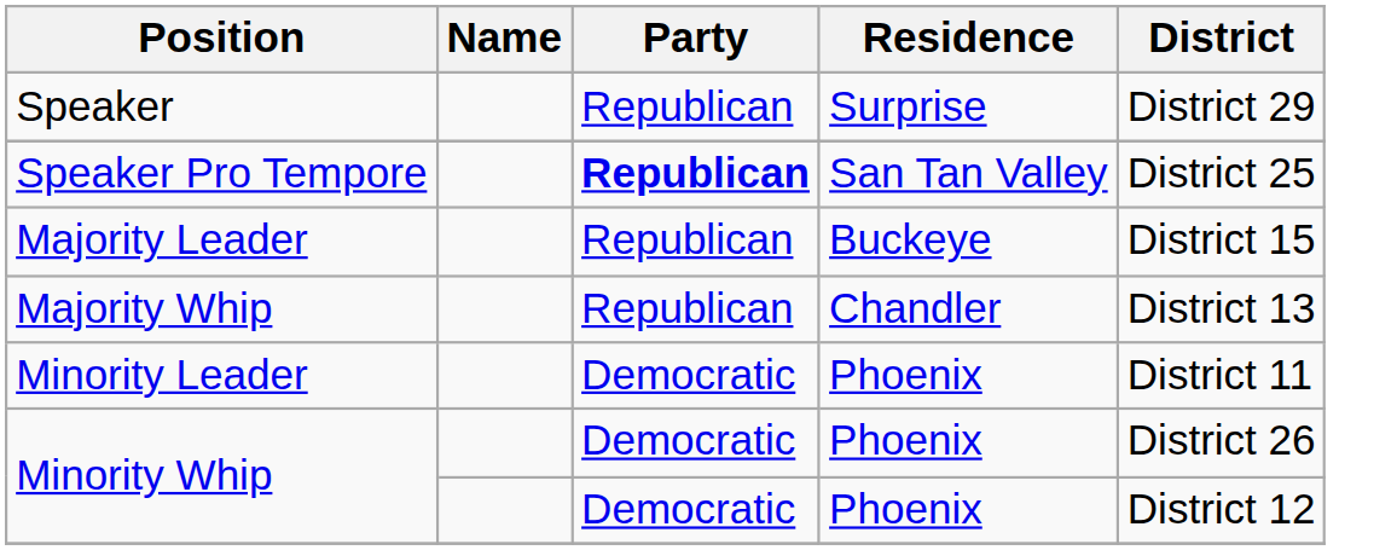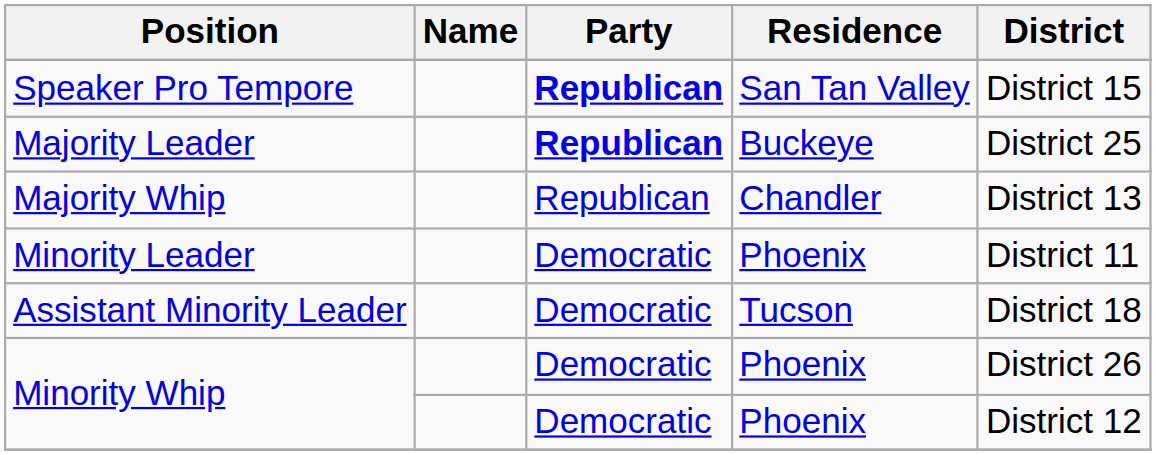 <table class="wikitable sortable">
 <tr>
 <th>Position</th>
 <th>Name</th>
 <th>Party</th>
 <th>Residence</th>
 <th>District</th>
-</tr>
-<tr>
-<td>Speaker</td>
-<td></td>
-<td><a href='#'>Republican</a></td>
-<td><a href='#'>Surprise</a></td>
-<td>District 29</td>
 </tr>
 <tr>
 </tr>
 <tr>
 </tr>
 <tr>
 <td><a href='#'>Speaker Pro Tempore</a></td>
 <td></td>
 <td><strong><a href='#'>Republican</a></strong></td>
 <td><a href='#'>San Tan Valley</a></td>
-<td>District 25</td>
+<td>District 15</td>
 </tr>
 <tr>
 <td><a href='#'>Majority Leader</a></td>
 <td></td>
-<td><a href='#'>Republican</a></td>
+<td><strong><a href='#'>Republican</a></strong></td>
 <td><a href='#'>Buckeye</a></td>
-<td>District 15</td>
+<td>District 25</td>
 </tr>
 <tr>
 <td><a href='#'>Majority Whip</a></td>
 <td></td>
 <td><a href='#'>Republican</a></td>
 <td><a href='#'>Chandler</a></td>
 <td>District 13</td>
 </tr>
 <tr>
 <td><a href='#'>Minority Leader</a></td>
 <td></td>
 <td><a href='#'>Democratic</a></td>
 <td><a href='#'>Phoenix</a></td>
 <td>District 11</td>
+</tr>
+<tr>
+<td><a href='#'>Assistant Minority Leader</a></td>
+<td></td>
+<td><a href='#'>Democratic</a></td>
+<td><a href='#'>Tucson</a></td>
+<td>District 18</td>
 </tr>
 <tr>
 <td rowspan=2><a href='#'>Minority Whip</a></td>
 <td></td>
 <td><a href='#'>Democratic</a></td>
 <td><a href='#'>Phoenix</a></td>
 <td>District 26</td>
 </tr>
 <tr>
 <td></td>
 <td><a href='#'>Democratic</a></td>
 <td><a href='#'>Phoenix</a></td>
 <td>District 12</td>
 </tr>
 <tr>
 </tr>
 </table>
